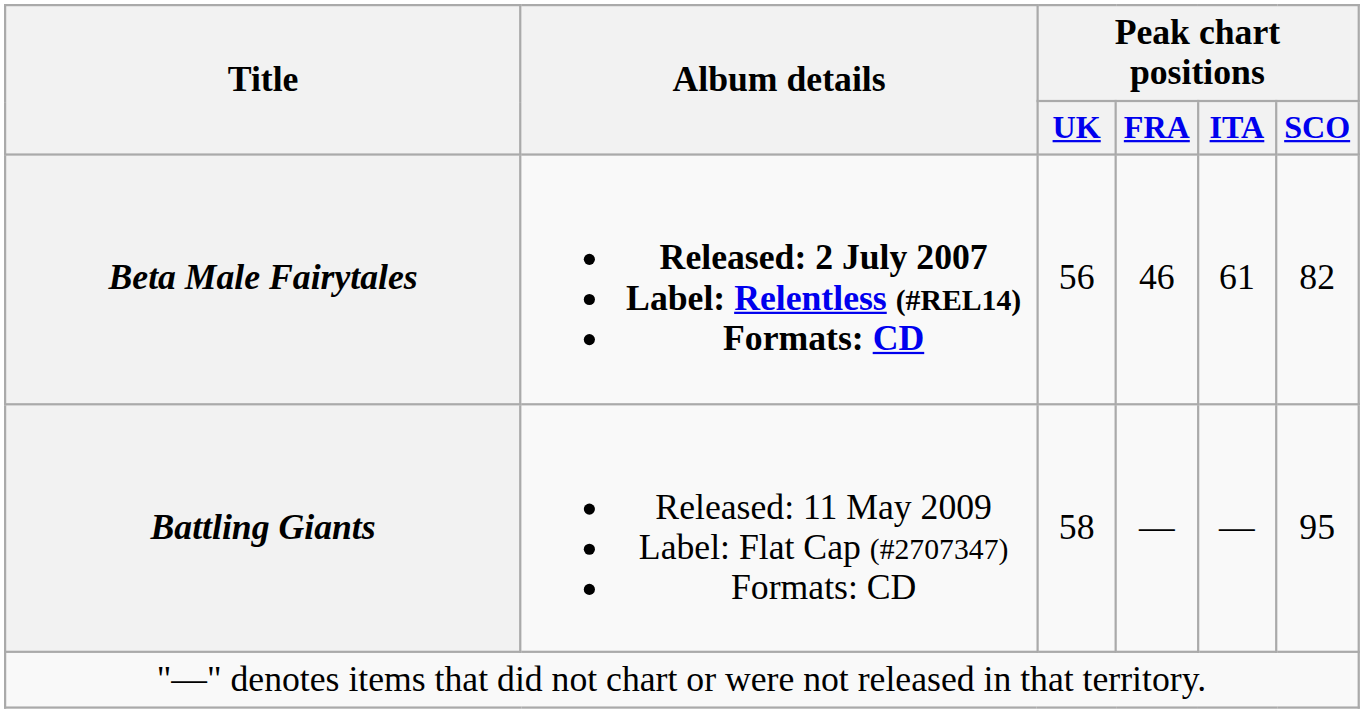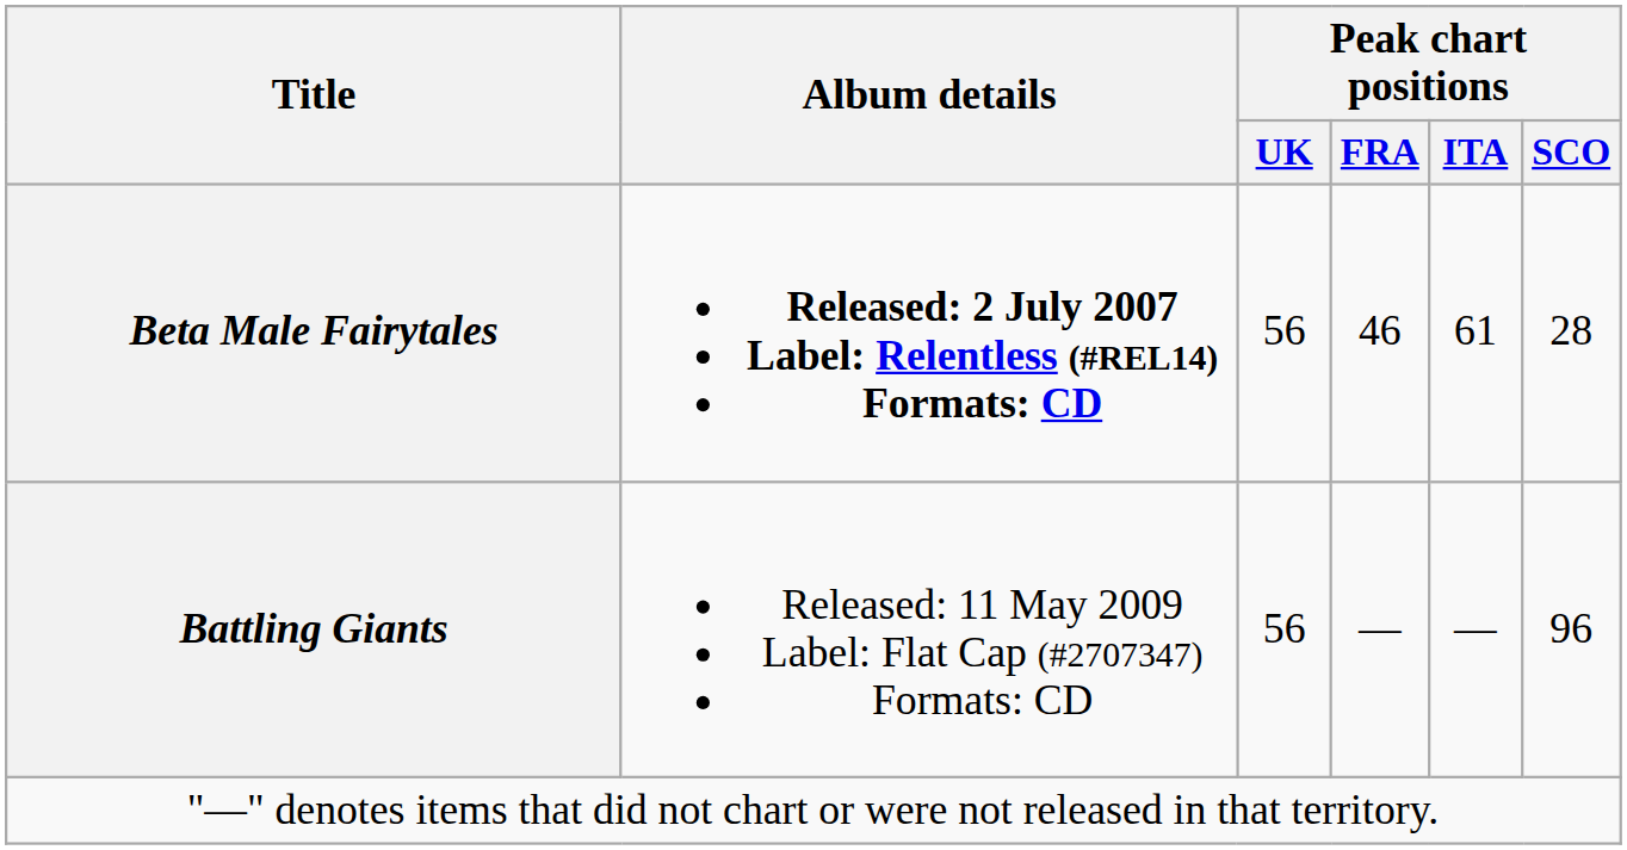 <table class="wikitable plainrowheaders" style="text-align:center;">
 <tr>
 <th scope="col" rowspan="2" style="width:14em;">Title</th>
 <th scope="col" rowspan="2" style="width:14em;">Album details</th>
 <th scope="col" colspan="4">Peak chart positions</th>
 </tr>
 <tr>
 <th style="width:2em;font-size:90%;"><a href='#'>UK</a><br></th>
 <th style="width:2em;font-size:90%;"><a href='#'>FRA</a><br></th>
 <th style="width:2em;font-size:90%;"><a href='#'>ITA</a><br></th>
 <th style="width:2em;font-size:90%;"><a href='#'>SCO</a><br></th>
 </tr>
 <tr>
 <th scope="row"><em>Beta Male Fairytales</em></th>
 <td><strong><br><ul><li>Released: 2 July 2007</li><li>Label: <a href='#'>Relentless</a> <small>(#REL14)</small></li><li>Formats: <a href='#'>CD</a></li></ul></strong></td>
 <td>56</td>
 <td>46</td>
 <td>61</td>
-<td>82</td>
+<td>28</td>
 </tr>
 <tr>
 <th scope="row"><em>Battling Giants</em></th>
 <td><br><ul><li>Released: 11 May 2009</li><li>Label: Flat Cap <small>(#2707347)</small></li><li>Formats: CD</li></ul></td>
-<td>58</td>
+<td>56</td>
 <td>—</td>
 <td>—</td>
-<td>95</td>
+<td>96</td>
 </tr>
 <tr>
 <td style="text-align:center;" colspan="15" style="font-size:90%">"—" denotes items that did not chart or were not released in that territory.</td>
 </tr>
 </table>
